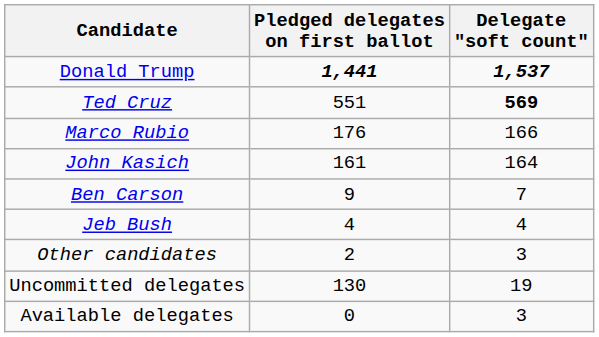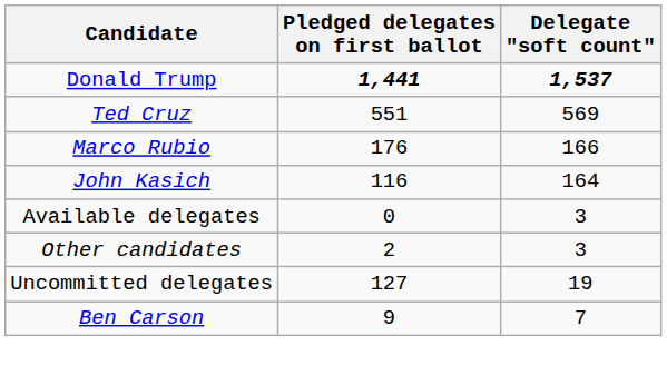 <table class="wikitable collapsible collapsed" style="text-align:center;">
 <tr>
 <th>Candidate</th>
 <th>Pledged delegates<br>on first ballot</th>
 <th>Delegate<br>"soft count"</th>
 </tr>
 <tr>
 <td><a href='#'>Donald Trump</a></td>
 <td><strong><em>1,441</em></strong>  </td>
 <td><strong><em>1,537</em></strong>  </td>
 </tr>
 <tr>
 <td><em><a href='#'>Ted Cruz</a></em></td>
 <td>551  </td>
-<td><strong>569  </strong></td>
+<td>569  </td>
 </tr>
 <tr>
 <td><em><a href='#'>Marco Rubio</a></em></td>
 <td>176  </td>
 <td>166   </td>
 </tr>
 <tr>
 <td><em><a href='#'>John Kasich</a></em></td>
-<td>161  </td>
+<td>116  </td>
 <td>164   </td>
 </tr>
 <tr>
-<td><em><a href='#'>Ben Carson</a></em></td>
-<td>9    </td>
-<td>7    </td>
-</tr>
-<tr>
-<td><em><a href='#'>Jeb Bush</a></em></td>
-<td>4    </td>
-<td>4    </td>
+<td>Available delegates</td>
+<td>0 </td>
+<td>3 </td>
 </tr>
 <tr>
 <td><em>Other candidates</em></td>
 <td>2</td>
 <td>3</td>
 </tr>
 <tr>
 <td>Uncommitted delegates</td>
-<td>130</td>
+<td>127</td>
 <td>19</td>
 </tr>
 <tr>
-<td>Available delegates</td>
-<td>0 </td>
-<td>3 </td>
+<td><em><a href='#'>Ben Carson</a></em></td>
+<td>9    </td>
+<td>7    </td>
 </tr>
 </table>
